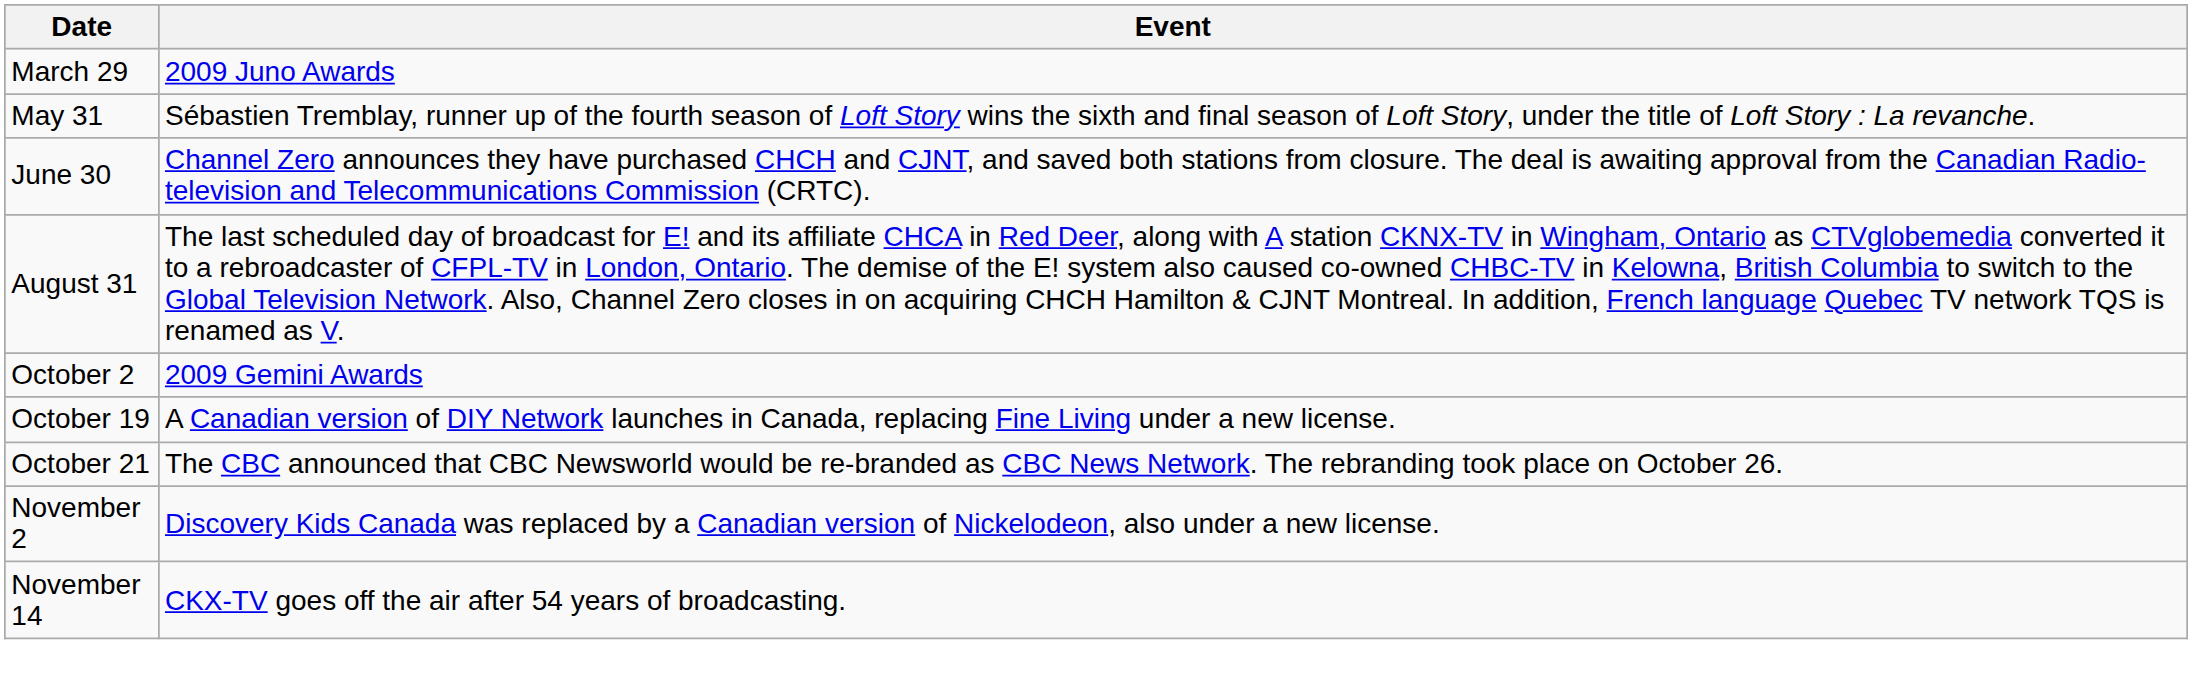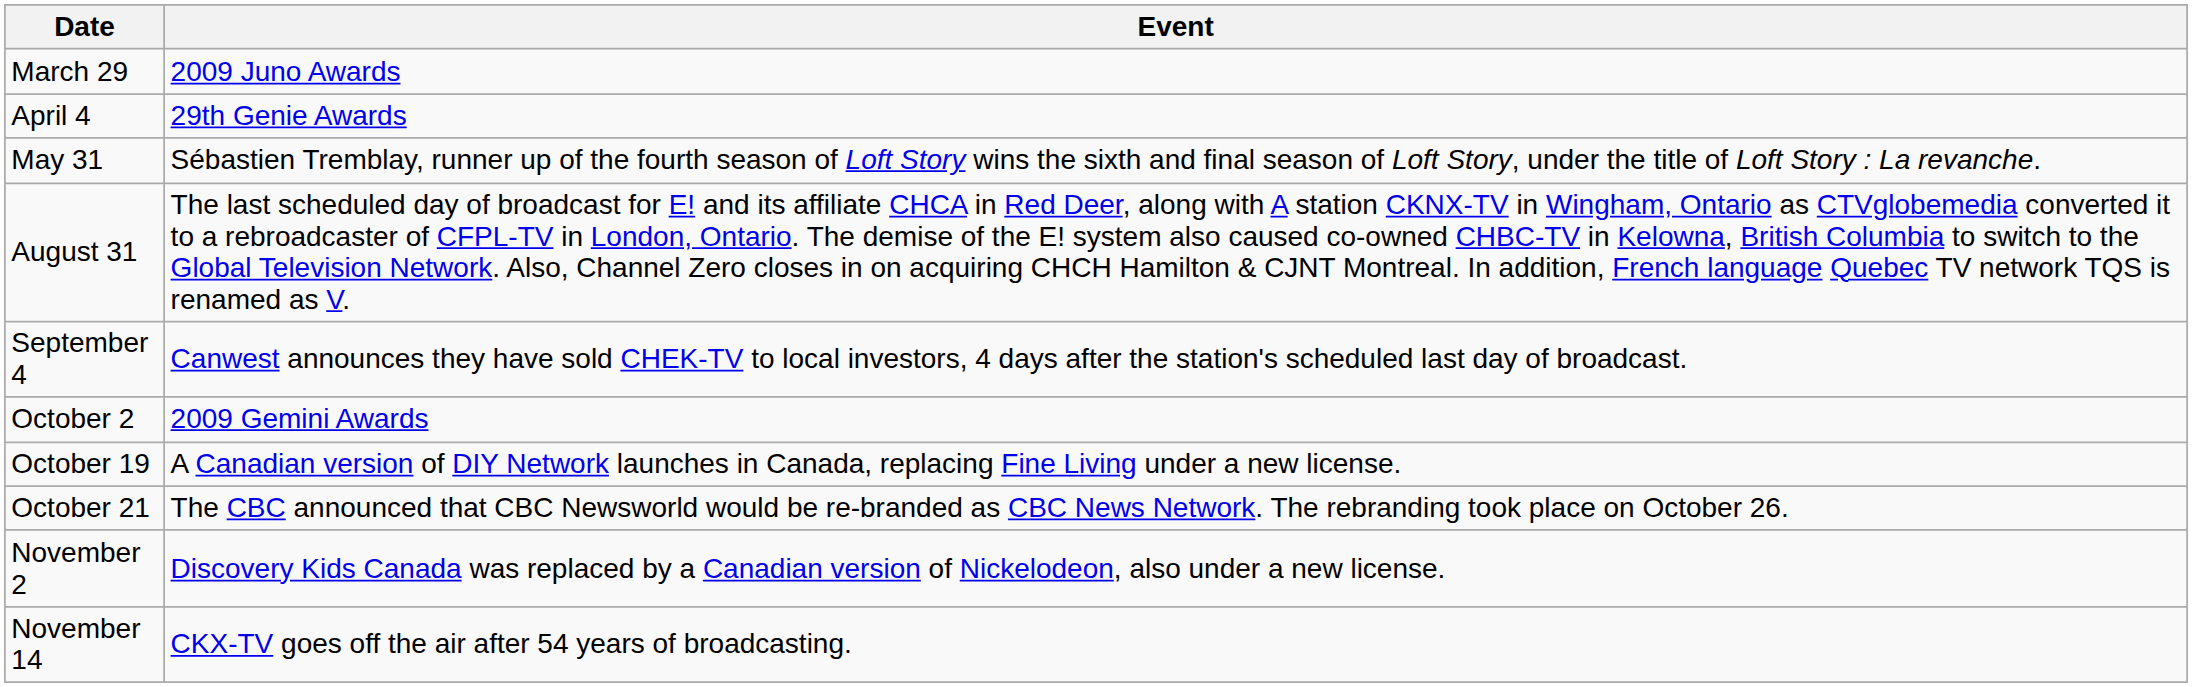 <table class="wikitable">
 <tr>
 <th>Date</th>
 <th>Event</th>
 </tr>
 <tr>
 <td>March 29</td>
 <td><a href='#'>2009 Juno Awards</a></td>
 </tr>
 <tr>
+<td>April 4</td>
+<td><a href='#'>29th Genie Awards</a></td>
+</tr>
+<tr>
 <td>May 31</td>
 <td>Sébastien Tremblay, runner up of the fourth season of <em><a href='#'>Loft Story</a></em> wins the sixth and final season of <em>Loft Story</em>, under the title of <em>Loft Story : La revanche</em>.</td>
 </tr>
 <tr>
-<td>June 30</td>
-<td><a href='#'>Channel Zero</a> announces they have purchased <a href='#'>CHCH</a> and <a href='#'>CJNT</a>, and saved both stations from closure. The deal is awaiting approval from the <a href='#'>Canadian Radio-television and Telecommunications Commission</a> (CRTC).</td>
+<td>August 31</td>
+<td>The last scheduled day of broadcast for <a href='#'>E!</a> and its affiliate <a href='#'>CHCA</a> in <a href='#'>Red Deer</a>, along with <a href='#'>A</a> station <a href='#'>CKNX-TV</a> in <a href='#'>Wingham, Ontario</a> as <a href='#'>CTVglobemedia</a> converted it to a rebroadcaster of <a href='#'>CFPL-TV</a> in <a href='#'>London, Ontario</a>. The demise of the E! system also caused co-owned <a href='#'>CHBC-TV</a> in <a href='#'>Kelowna</a>, <a href='#'>British Columbia</a> to switch to the <a href='#'>Global Television Network</a>. Also, Channel Zero closes in on acquiring CHCH Hamilton & CJNT Montreal.  In addition, <a href='#'>French language</a> <a href='#'>Quebec</a> TV network TQS is renamed as <a href='#'>V</a>.</td>
 </tr>
 <tr>
-<td>August 31</td>
-<td>The last scheduled day of broadcast for <a href='#'>E!</a> and its affiliate <a href='#'>CHCA</a> in <a href='#'>Red Deer</a>, along with <a href='#'>A</a> station <a href='#'>CKNX-TV</a> in <a href='#'>Wingham, Ontario</a> as <a href='#'>CTVglobemedia</a> converted it to a rebroadcaster of <a href='#'>CFPL-TV</a> in <a href='#'>London, Ontario</a>. The demise of the E! system also caused co-owned <a href='#'>CHBC-TV</a> in <a href='#'>Kelowna</a>, <a href='#'>British Columbia</a> to switch to the <a href='#'>Global Television Network</a>. Also, Channel Zero closes in on acquiring CHCH Hamilton & CJNT Montreal.  In addition, <a href='#'>French language</a> <a href='#'>Quebec</a> TV network TQS is renamed as <a href='#'>V</a>.</td>
+<td>September 4</td>
+<td><a href='#'>Canwest</a> announces they have sold <a href='#'>CHEK-TV</a> to local investors, 4 days after the station's scheduled last day of broadcast.</td>
 </tr>
 <tr>
 <td>October 2</td>
 <td><a href='#'>2009 Gemini Awards</a></td>
 </tr>
 <tr>
 <td>October 19</td>
 <td>A <a href='#'>Canadian version</a> of <a href='#'>DIY Network</a> launches in Canada, replacing <a href='#'>Fine Living</a> under a new license.</td>
 </tr>
 <tr>
 <td>October 21</td>
 <td>The <a href='#'>CBC</a> announced that CBC Newsworld would be re-branded as <a href='#'>CBC News Network</a>. The rebranding took place on October 26.</td>
 </tr>
 <tr>
 <td>November 2</td>
 <td><a href='#'>Discovery Kids Canada</a> was replaced by a <a href='#'>Canadian version</a> of <a href='#'>Nickelodeon</a>, also under a new license.</td>
 </tr>
 <tr>
 <td>November 14</td>
 <td><a href='#'>CKX-TV</a> goes off the air after 54 years of broadcasting.</td>
 </tr>
 </table>
